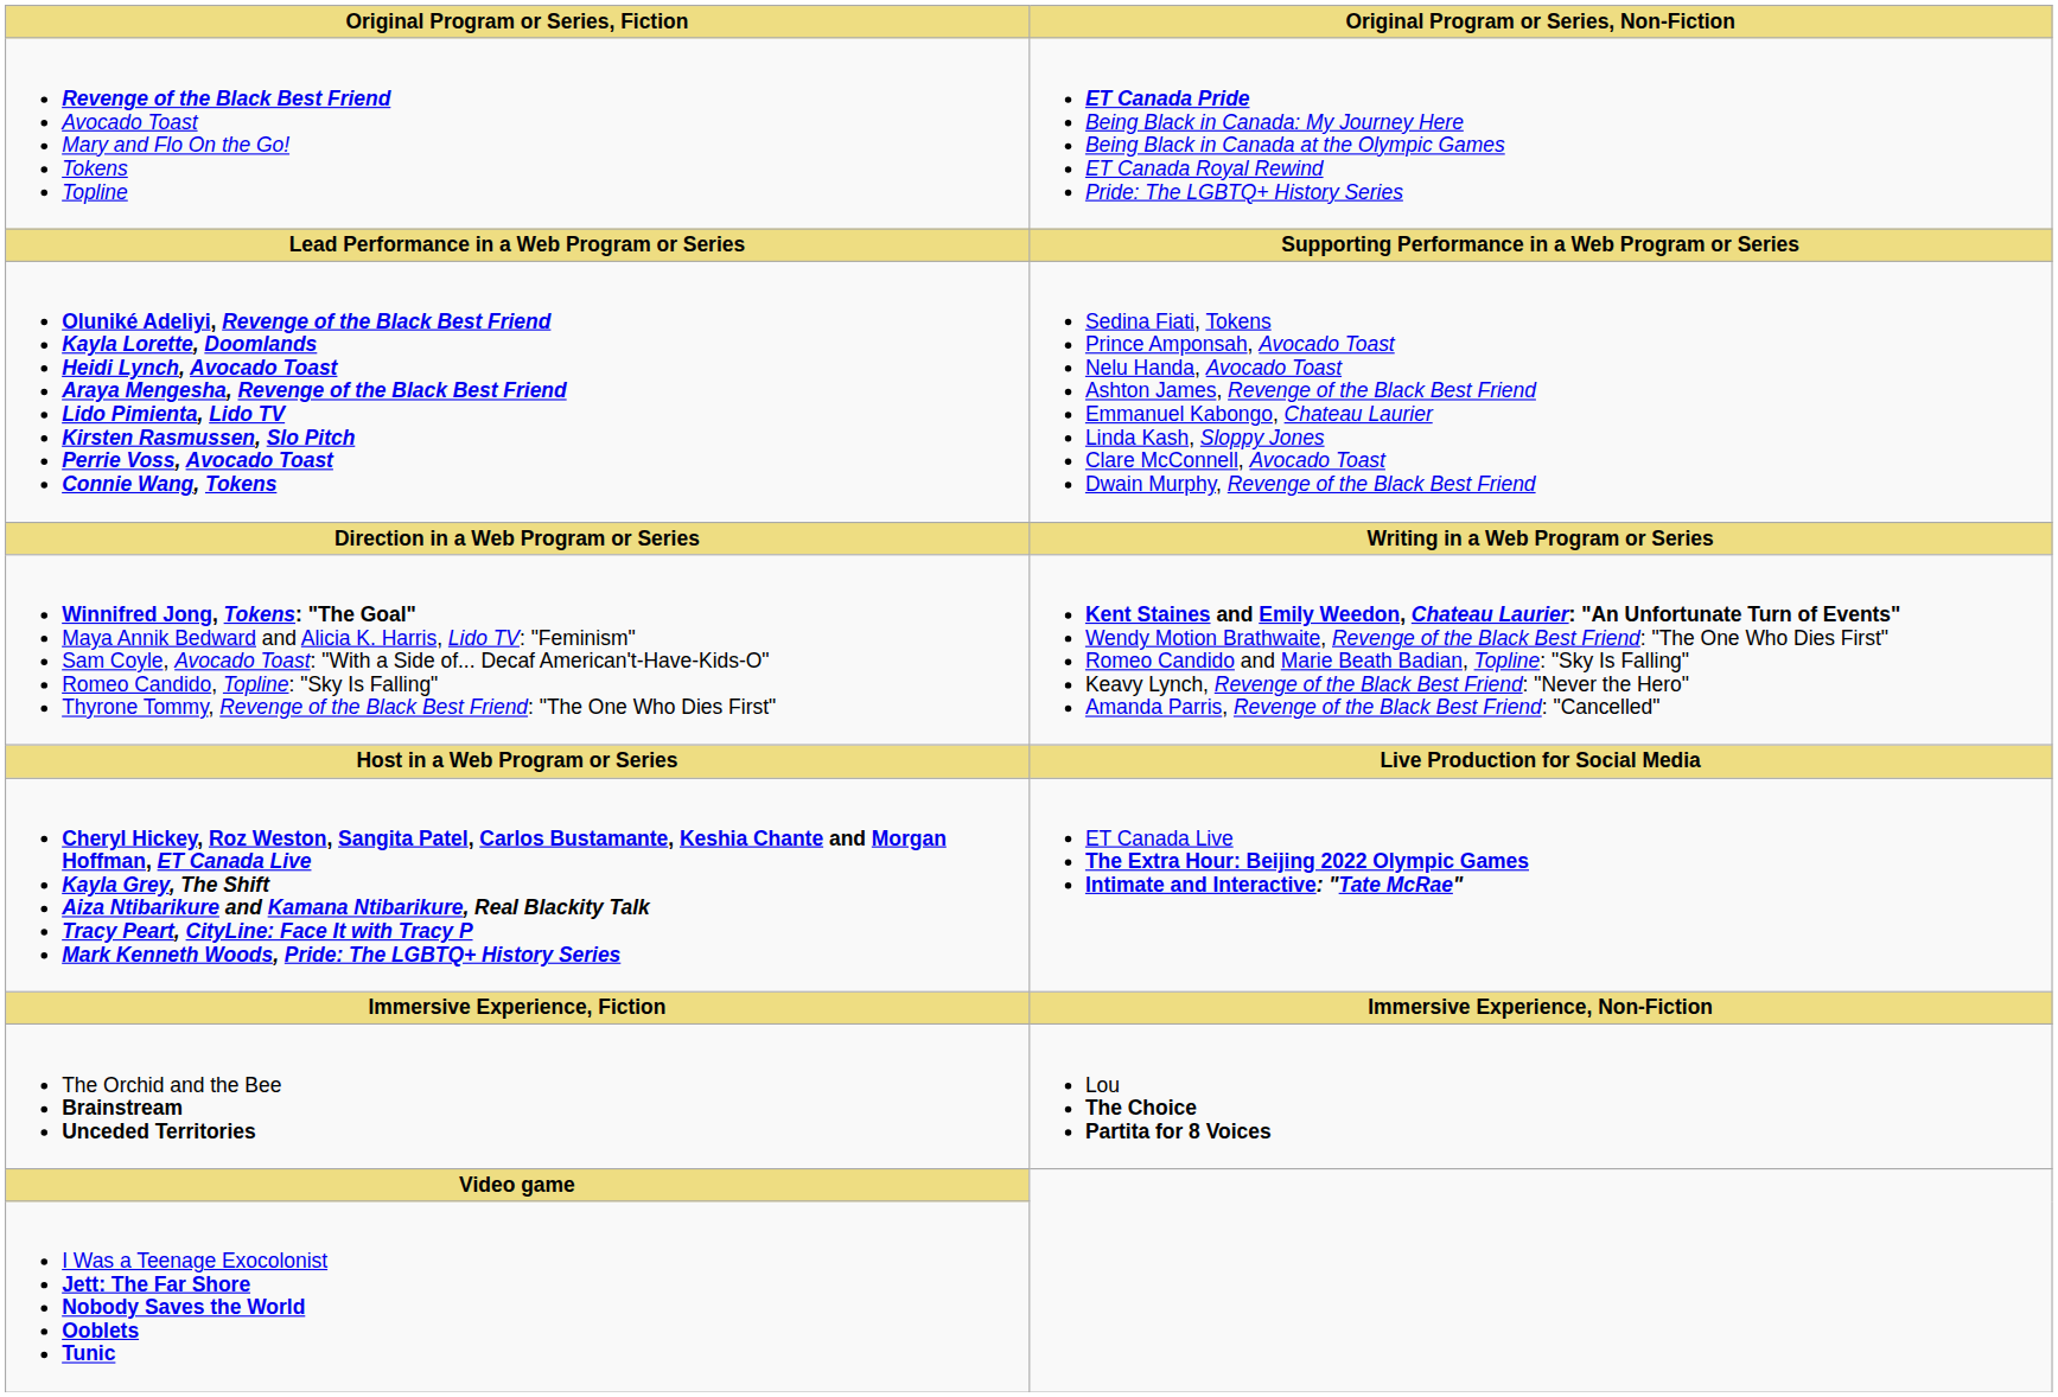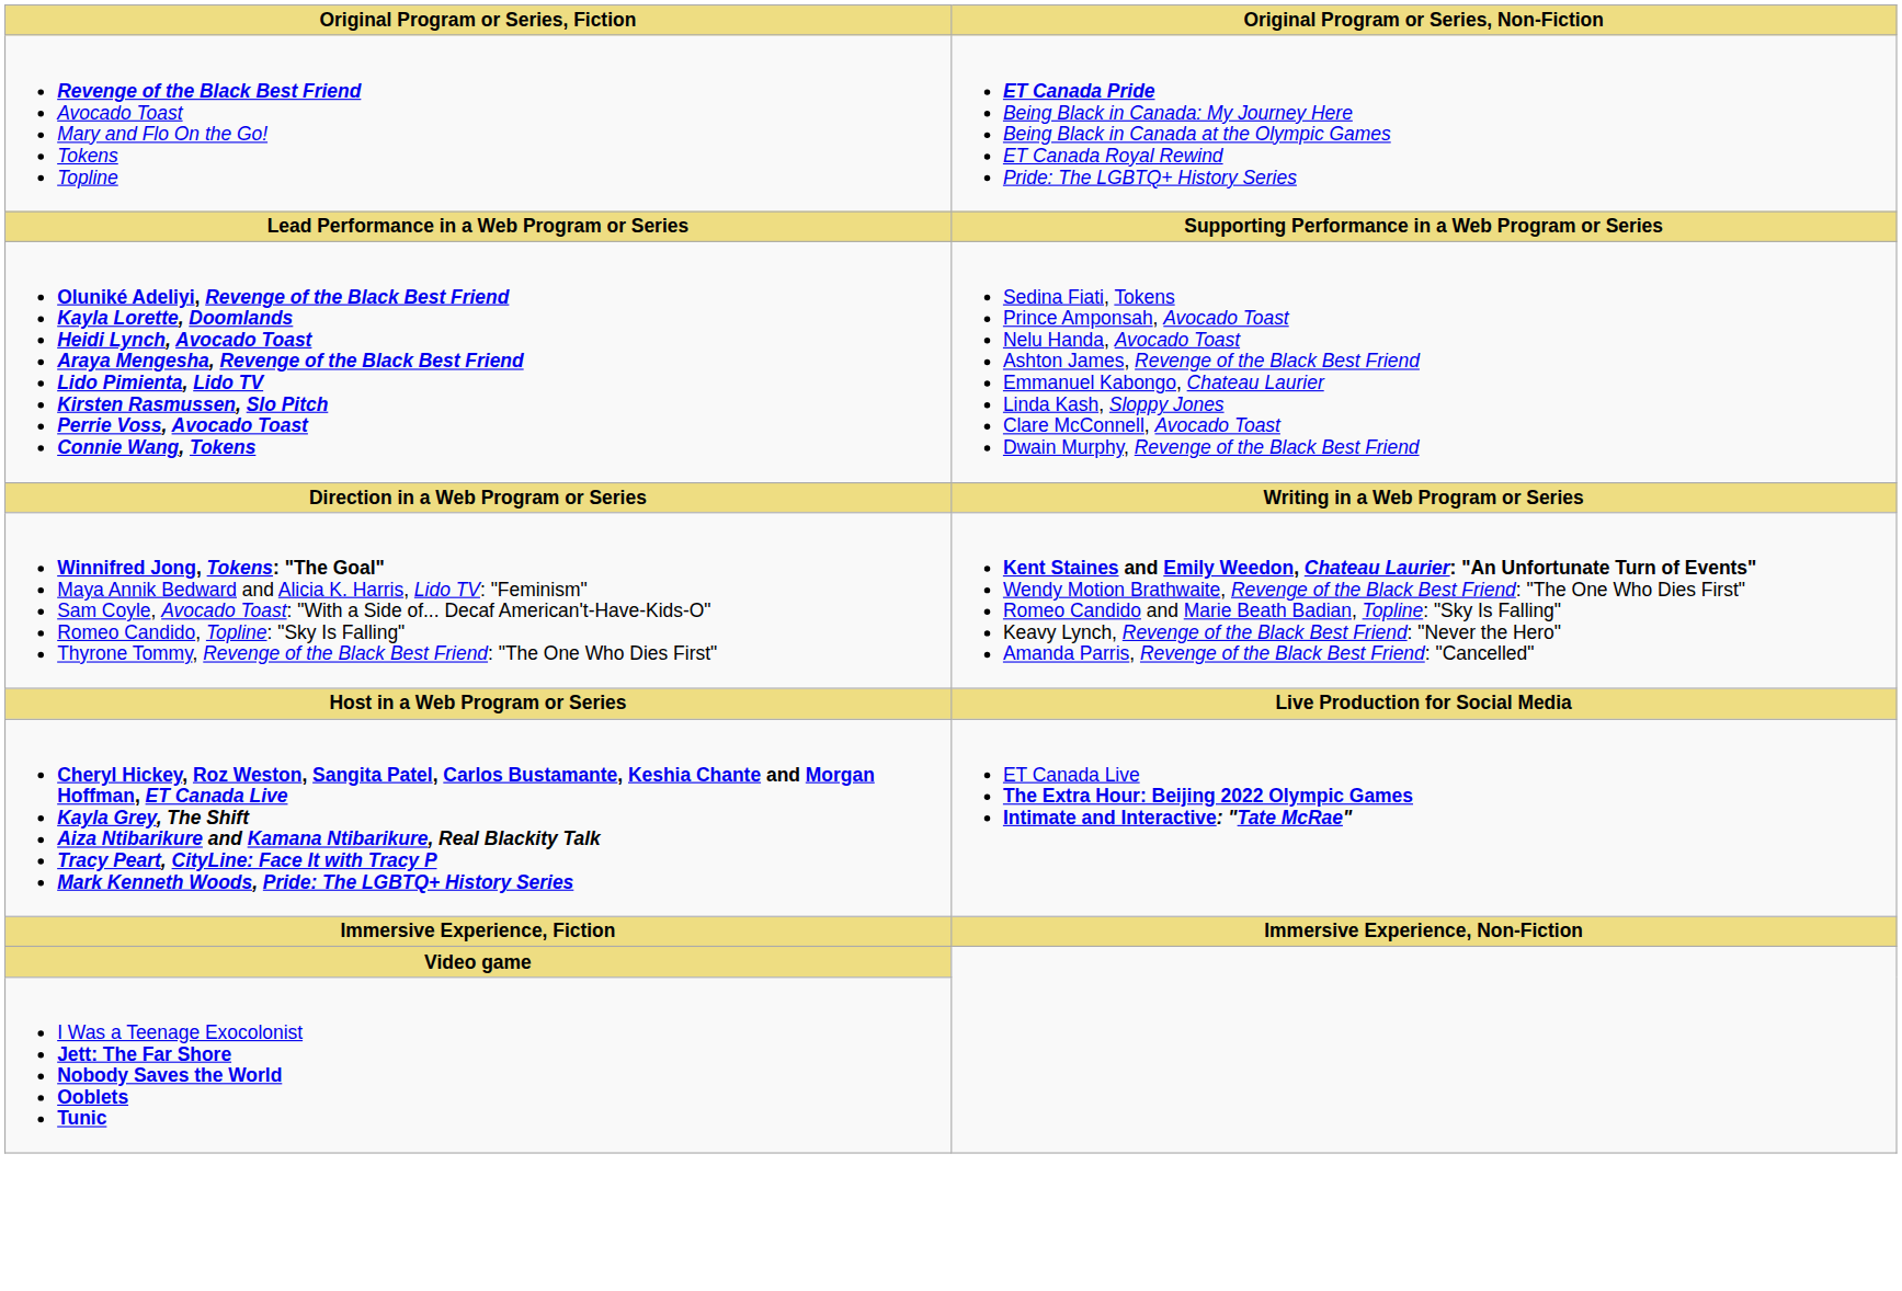 <table class=wikitable width="100%">
 <tr>
 <th style="background:#EEDD82; width:50%">Original Program or Series, Fiction</th>
 <th style="background:#EEDD82; width:50%">Original Program or Series, Non-Fiction</th>
 </tr>
 <tr>
 <td valign="top"><br><ul><li> <strong><em><a href='#'>Revenge of the Black Best Friend</a></em></strong></li><li><em><a href='#'>Avocado Toast</a></em></li><li><em><a href='#'>Mary and Flo On the Go!</a></em></li><li><em><a href='#'>Tokens</a></em></li><li><em><a href='#'>Topline</a></em></li></ul></td>
 <td valign="top"><br><ul><li> <strong><em><a href='#'>ET Canada Pride</a></em></strong></li><li><em><a href='#'>Being Black in Canada: My Journey Here</a></em></li><li><em><a href='#'>Being Black in Canada at the Olympic Games</a></em></li><li><em><a href='#'>ET Canada Royal Rewind</a></em></li><li><em><a href='#'>Pride: The LGBTQ+ History Series</a></em></li></ul></td>
 </tr>
 <tr>
 <th style="background:#EEDD82; width:50%">Lead Performance in a Web Program or Series</th>
 <th style="background:#EEDD82; width:50%">Supporting Performance in a Web Program or Series</th>
 </tr>
 <tr>
 <td valign="top"><br><ul><li> <strong><a href='#'>Oluniké Adeliyi</a>, <em><a href='#'>Revenge of the Black Best Friend</a><strong><em></li><li><a href='#'>Kayla Lorette</a>, </em><a href='#'>Doomlands</a><em></li><li><a href='#'>Heidi Lynch</a>, </em><a href='#'>Avocado Toast</a><em></li><li><a href='#'>Araya Mengesha</a>, </em><a href='#'>Revenge of the Black Best Friend</a><em></li><li><a href='#'>Lido Pimienta</a>, </em><a href='#'>Lido TV</a><em></li><li><a href='#'>Kirsten Rasmussen</a>, </em><a href='#'>Slo Pitch</a><em></li><li><a href='#'>Perrie Voss</a>, </em><a href='#'>Avocado Toast</a><em></li><li><a href='#'>Connie Wang</a>, </em><a href='#'>Tokens</a><em></li></ul></td>
 <td valign="top"><br><ul><li> </strong><a href='#'>Sedina Fiati</a>, </em><a href='#'>Tokens</a></em></strong></li><li><a href='#'>Prince Amponsah</a>, <em><a href='#'>Avocado Toast</a></em></li><li><a href='#'>Nelu Handa</a>, <em><a href='#'>Avocado Toast</a></em></li><li><a href='#'>Ashton James</a>, <em><a href='#'>Revenge of the Black Best Friend</a></em></li><li><a href='#'>Emmanuel Kabongo</a>, <em><a href='#'>Chateau Laurier</a></em></li><li><a href='#'>Linda Kash</a>, <em><a href='#'>Sloppy Jones</a></em></li><li><a href='#'>Clare McConnell</a>, <em><a href='#'>Avocado Toast</a></em></li><li><a href='#'>Dwain Murphy</a>, <em><a href='#'>Revenge of the Black Best Friend</a></em></li></ul></td>
 </tr>
 <tr>
 <th style="background:#EEDD82; width:50%">Direction in a Web Program or Series</th>
 <th style="background:#EEDD82; width:50%">Writing in a Web Program or Series</th>
 </tr>
 <tr>
 <td valign="top"><br><ul><li> <strong><a href='#'>Winnifred Jong</a>, <em><a href='#'>Tokens</a></em>: "The Goal"</strong></li><li><a href='#'>Maya Annik Bedward</a> and <a href='#'>Alicia K. Harris</a>, <em><a href='#'>Lido TV</a></em>: "Feminism"</li><li><a href='#'>Sam Coyle</a>, <em><a href='#'>Avocado Toast</a></em>: "With a Side of... Decaf American't-Have-Kids-O"</li><li><a href='#'>Romeo Candido</a>, <em><a href='#'>Topline</a></em>: "Sky Is Falling"</li><li><a href='#'>Thyrone Tommy</a>, <em><a href='#'>Revenge of the Black Best Friend</a></em>: "The One Who Dies First"</li></ul></td>
 <td valign="top"><br><ul><li> <strong><a href='#'>Kent Staines</a> and <a href='#'>Emily Weedon</a>, <em><a href='#'>Chateau Laurier</a></em>: "An Unfortunate Turn of Events"</strong></li><li><a href='#'>Wendy Motion Brathwaite</a>, <em><a href='#'>Revenge of the Black Best Friend</a></em>: "The One Who Dies First"</li><li><a href='#'>Romeo Candido</a> and <a href='#'>Marie Beath Badian</a>, <em><a href='#'>Topline</a></em>: "Sky Is Falling"</li><li>Keavy Lynch, <em><a href='#'>Revenge of the Black Best Friend</a></em>: "Never the Hero"</li><li><a href='#'>Amanda Parris</a>, <em><a href='#'>Revenge of the Black Best Friend</a></em>: "Cancelled"</li></ul></td>
 </tr>
 <tr>
 <th style="background:#EEDD82; width:50%">Host in a Web Program or Series</th>
 <th style="background:#EEDD82; width:50%">Live Production for Social Media</th>
 </tr>
 <tr>
 <td valign="top"><br><ul><li> <strong><a href='#'>Cheryl Hickey</a>, <a href='#'>Roz Weston</a>, <a href='#'>Sangita Patel</a>, <a href='#'>Carlos Bustamante</a>, <a href='#'>Keshia Chante</a> and <a href='#'>Morgan Hoffman</a>, <em><a href='#'>ET Canada Live</a><strong><em></li><li><a href='#'>Kayla Grey</a>, </em>The Shift<em></li><li><a href='#'>Aiza Ntibarikure</a> and <a href='#'>Kamana Ntibarikure</a>, </em>Real Blackity Talk<em></li><li><a href='#'>Tracy Peart</a>, </em><a href='#'>CityLine: Face It with Tracy P</a><em></li><li><a href='#'>Mark Kenneth Woods</a>, </em><a href='#'>Pride: The LGBTQ+ History Series</a><em></li></ul></td>
 <td valign="top"><br><ul><li> </em></strong><a href='#'>ET Canada Live</a><strong><em></li><li></em><a href='#'>The Extra Hour: Beijing 2022 Olympic Games</a><em></li><li></em><a href='#'>Intimate and Interactive</a><em>: "<a href='#'>Tate McRae</a>"</li></ul></td>
 </tr>
 <tr>
 <th style="background:#EEDD82; width:50%">Immersive Experience, Fiction</th>
 <th style="background:#EEDD82; width:50%">Immersive Experience, Non-Fiction</th>
 </tr>
 <tr>
-<td valign="top"><br><ul><li> </em></strong>The Orchid and the Bee<strong><em></li><li></em>Brainstream<em></li><li></em>Unceded Territories<em></li></ul></td>
-<td valign="top"><br><ul><li> </em></strong>Lou<strong><em></li><li></em>The Choice<em></li><li></em>Partita for 8 Voices<em></li></ul></td>
-</tr>
-<tr>
 <th style="background:#EEDD82; width:50%">Video game</th>
 </tr>
 <tr>
 <td valign="top"><br><ul><li> </em></strong><a href='#'>I Was a Teenage Exocolonist</a><strong><em></li><li></em><a href='#'>Jett: The Far Shore</a><em></li><li></em><a href='#'>Nobody Saves the World</a><em></li><li></em><a href='#'>Ooblets</a><em></li><li></em><a href='#'>Tunic</a><em></li></ul></td>
 </tr>
 </table>
